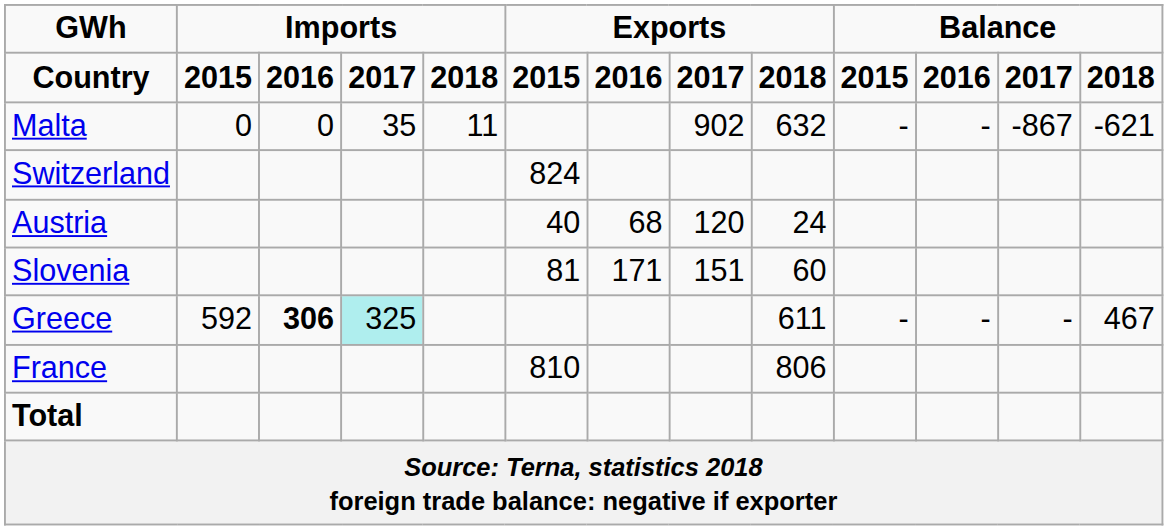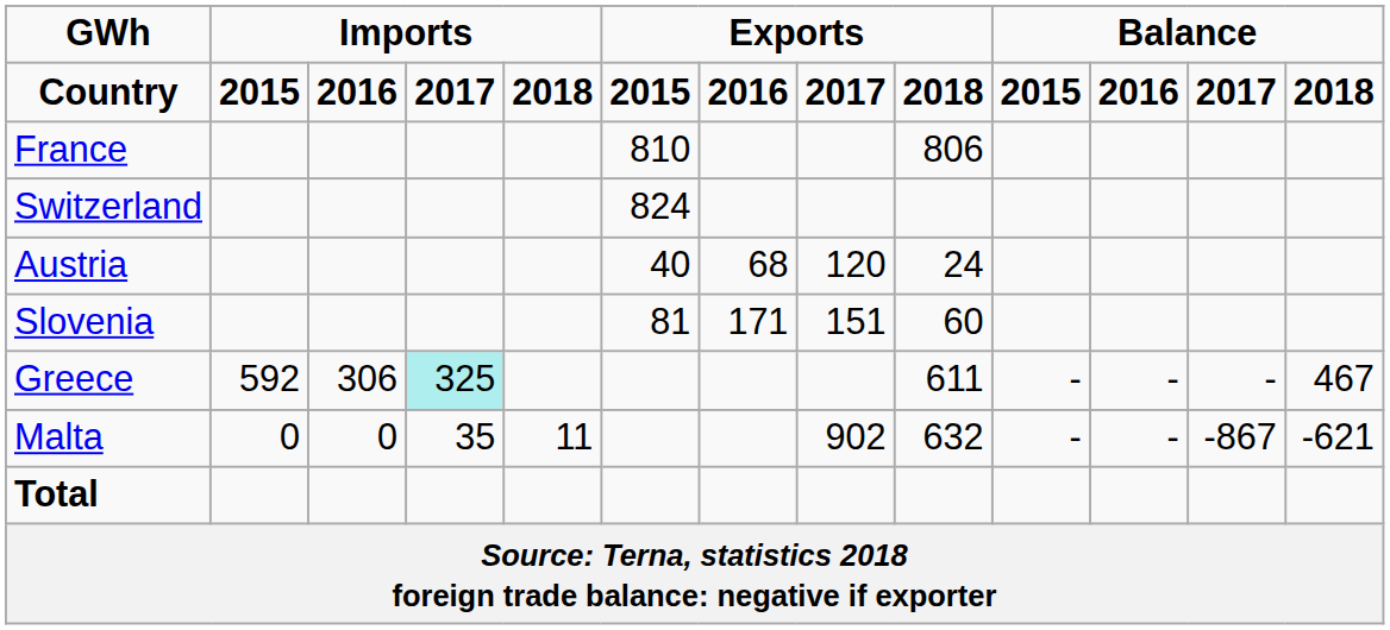 <table class="wikitable">
 <tr align="center">
 <td><strong>GWh</strong></td>
 <td colspan="4"><strong>Imports</strong></td>
 <td colspan="4"><strong>Exports</strong></td>
 <td colspan="4"><strong>Balance</strong></td>
 </tr>
 <tr align="center">
 <td><strong>Country</strong></td>
 <td><strong>2015</strong></td>
 <td><strong>2016</strong></td>
 <td><strong>2017</strong></td>
 <td><strong>2018</strong></td>
 <td><strong>2015</strong></td>
 <td><strong>2016</strong></td>
 <td><strong>2017</strong></td>
 <td><strong>2018</strong></td>
 <td><strong>2015</strong></td>
 <td><strong>2016</strong></td>
 <td><strong>2017</strong></td>
 <td><strong>2018</strong></td>
 </tr>
 <tr align="right">
-<td align="left"><a href='#'>Malta</a></td>
-<td>0</td>
-<td>0</td>
-<td>35</td>
-<td>11</td>
+<td align="left"><a href='#'>France</a></td>
 <td></td>
 <td></td>
-<td>902</td>
-<td>632</td>
-<td>-</td>
-<td>-</td>
-<td>-867</td>
-<td>-621</td>
+<td></td>
+<td></td>
+<td>810</td>
+<td></td>
+<td></td>
+<td>806</td>
+<td></td>
+<td></td>
+<td></td>
+<td></td>
 </tr>
 <tr align="right">
 <td align="left"><a href='#'>Switzerland</a></td>
 <td></td>
 <td></td>
 <td></td>
 <td></td>
 <td>824</td>
 <td></td>
 <td></td>
 <td></td>
 <td></td>
 <td></td>
 <td></td>
 <td></td>
 </tr>
 <tr align="right">
 <td align="left"><a href='#'>Austria</a></td>
 <td></td>
 <td></td>
 <td></td>
 <td></td>
 <td>40</td>
 <td>68</td>
 <td>120</td>
 <td>24</td>
 <td></td>
 <td></td>
 <td></td>
 <td></td>
 </tr>
 <tr align="right">
 <td align="left"><a href='#'>Slovenia</a></td>
 <td></td>
 <td></td>
 <td></td>
 <td></td>
 <td>81</td>
 <td>171</td>
 <td>151</td>
 <td>60</td>
 <td></td>
 <td></td>
 <td></td>
 <td></td>
 </tr>
 <tr align="right">
 <td align="left"><a href='#'>Greece</a></td>
 <td>592</td>
-<td><strong>306</strong></td>
+<td>306</td>
 <td style="background: paleturquoise;">325</td>
 <td></td>
 <td></td>
 <td></td>
 <td></td>
 <td>611</td>
 <td>-</td>
 <td>-</td>
 <td>-</td>
 <td>467</td>
 </tr>
 <tr align="right">
-<td align="left"><a href='#'>France</a></td>
+<td align="left"><a href='#'>Malta</a></td>
+<td>0</td>
+<td>0</td>
+<td>35</td>
+<td>11</td>
 <td></td>
 <td></td>
-<td></td>
-<td></td>
-<td>810</td>
-<td></td>
-<td></td>
-<td>806</td>
-<td></td>
-<td></td>
-<td></td>
-<td></td>
+<td>902</td>
+<td>632</td>
+<td>-</td>
+<td>-</td>
+<td>-867</td>
+<td>-621</td>
 </tr>
 <tr align="right">
 <td align="left"><strong>Total</strong></td>
 <td><strong></strong></td>
 <td><strong></strong></td>
 <td><strong></strong></td>
 <td><strong></strong></td>
 <td><strong></strong></td>
 <td><strong></strong></td>
 <td><strong></strong></td>
 <td><strong></strong></td>
 <td><strong></strong></td>
 <td><strong></strong></td>
 <td><strong></strong></td>
 <td><strong></strong></td>
 </tr>
 <tr>
 <th colspan="13"><small><em>Source: Terna, statistics 2018</em><br>foreign trade balance: negative if exporter</small></th>
 </tr>
 </table>
